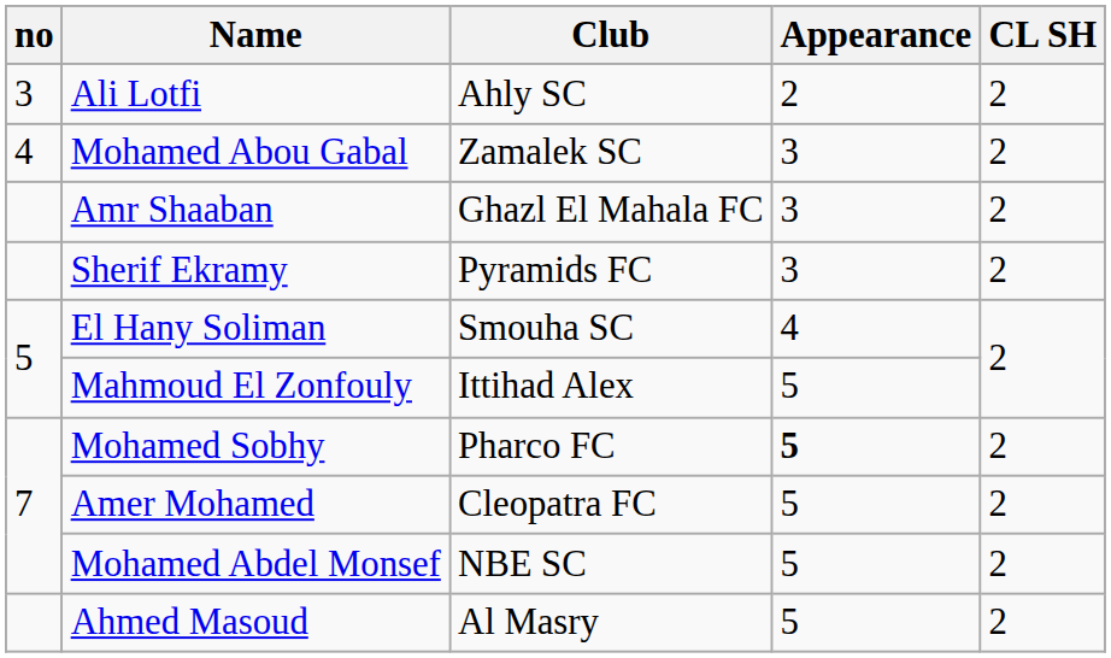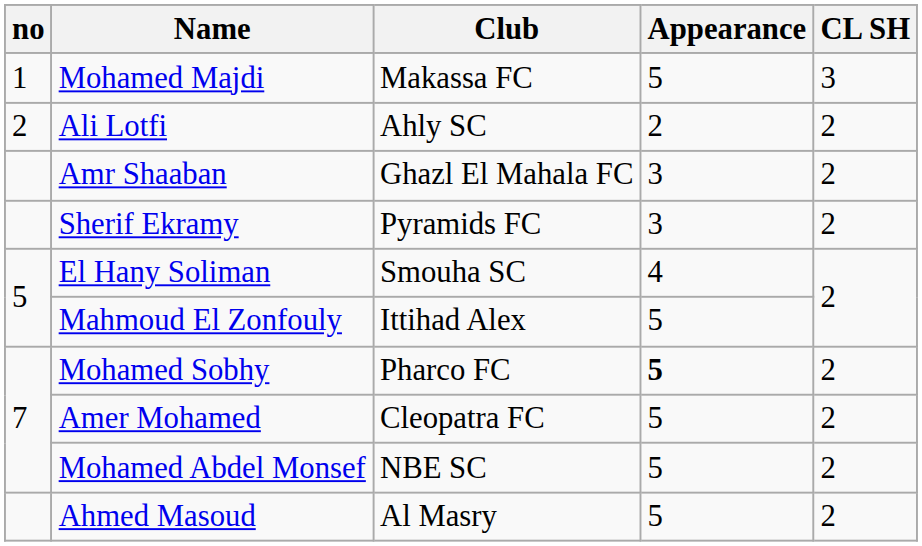 <table class="wikitable">
 <tr>
 <th>no</th>
 <th>Name</th>
 <th>Club</th>
 <th>Appearance</th>
 <th>CL SH</th>
 </tr>
 <tr>
+<td>1</td>
+<td> <a href='#'>Mohamed Majdi</a></td>
+<td>Makassa FC</td>
+<td>5</td>
 <td>3</td>
+</tr>
+<tr>
+<td>2</td>
 <td> <a href='#'>Ali Lotfi</a></td>
 <td>Ahly SC</td>
 <td>2</td>
-<td>2</td>
-</tr>
-<tr>
-<td>4</td>
-<td> <a href='#'>Mohamed Abou Gabal</a></td>
-<td>Zamalek SC</td>
-<td>3</td>
 <td>2</td>
 </tr>
 <tr>
 <td></td>
 <td> <a href='#'>Amr Shaaban</a></td>
 <td>Ghazl El Mahala FC</td>
 <td>3</td>
 <td>2</td>
 </tr>
 <tr>
 <td></td>
 <td> <a href='#'>Sherif Ekramy</a></td>
 <td>Pyramids FC</td>
 <td>3</td>
 <td>2</td>
 </tr>
 <tr>
 <td rowspan="2">5</td>
 <td> <a href='#'>El Hany Soliman</a></td>
 <td>Smouha SC</td>
 <td>4</td>
 <td rowspan="2">2</td>
 </tr>
 <tr>
 <td> <a href='#'>Mahmoud El Zonfouly</a></td>
 <td>Ittihad Alex</td>
 <td>5</td>
 </tr>
 <tr>
 <td rowspan="3">7</td>
 <td> <a href='#'>Mohamed Sobhy</a></td>
 <td>Pharco FC</td>
 <td><strong>5</strong></td>
 <td>2</td>
 </tr>
 <tr>
 <td> <a href='#'>Amer Mohamed</a></td>
 <td>Cleopatra FC</td>
 <td>5</td>
 <td>2</td>
 </tr>
 <tr>
 <td> <a href='#'>Mohamed Abdel Monsef</a></td>
 <td>NBE SC</td>
 <td>5</td>
 <td>2</td>
 </tr>
 <tr>
 <td></td>
 <td> <a href='#'>Ahmed Masoud</a></td>
 <td>Al Masry</td>
 <td>5</td>
 <td>2</td>
 </tr>
 </table>
